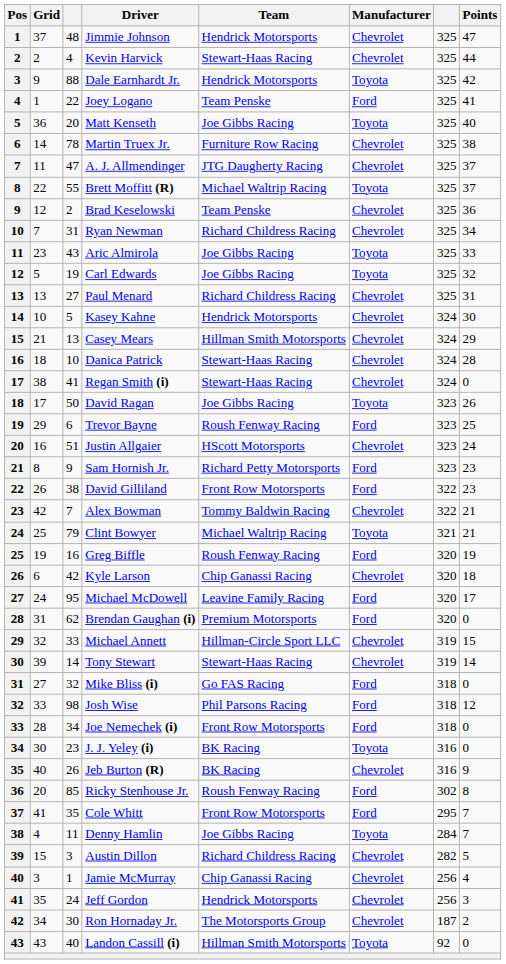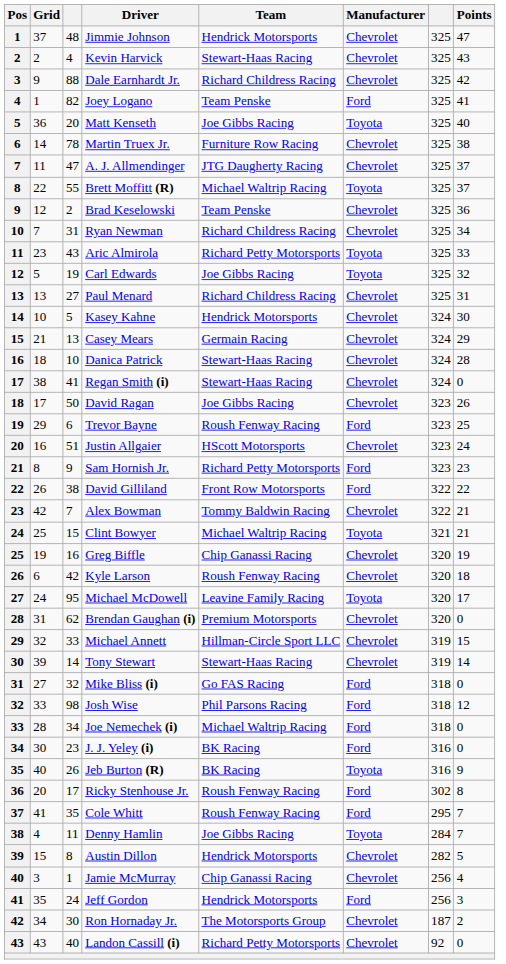 <table class="wikitable" style="font-size:95%">
 <tr>
 <th>Pos</th>
 <th>Grid</th>
 <th></th>
 <th>Driver</th>
 <th>Team</th>
 <th>Manufacturer</th>
 <th></th>
 <th>Points</th>
 </tr>
 <tr>
 <th>1</th>
 <td>37</td>
 <td>48</td>
 <td><a href='#'>Jimmie Johnson</a></td>
 <td><a href='#'>Hendrick Motorsports</a></td>
 <td><a href='#'>Chevrolet</a></td>
 <td>325</td>
 <td>47</td>
 </tr>
 <tr>
 <th>2</th>
 <td>2</td>
 <td>4</td>
 <td><a href='#'>Kevin Harvick</a></td>
 <td><a href='#'>Stewart-Haas Racing</a></td>
 <td><a href='#'>Chevrolet</a></td>
 <td>325</td>
-<td>44</td>
+<td>43</td>
 </tr>
 <tr>
 <th>3</th>
 <td>9</td>
 <td>88</td>
 <td><a href='#'>Dale Earnhardt Jr.</a></td>
-<td><a href='#'>Hendrick Motorsports</a></td>
-<td><a href='#'>Toyota</a></td>
+<td><a href='#'>Richard Childress Racing</a></td>
+<td><a href='#'>Chevrolet</a></td>
 <td>325</td>
 <td>42</td>
 </tr>
 <tr>
 <th>4</th>
 <td>1</td>
-<td>22</td>
+<td>82</td>
 <td><a href='#'>Joey Logano</a></td>
 <td><a href='#'>Team Penske</a></td>
 <td><a href='#'>Ford</a></td>
 <td>325</td>
 <td>41</td>
 </tr>
 <tr>
 <th>5</th>
 <td>36</td>
 <td>20</td>
 <td><a href='#'>Matt Kenseth</a></td>
 <td><a href='#'>Joe Gibbs Racing</a></td>
 <td><a href='#'>Toyota</a></td>
 <td>325</td>
 <td>40</td>
 </tr>
 <tr>
 <th>6</th>
 <td>14</td>
 <td>78</td>
 <td><a href='#'>Martin Truex Jr.</a></td>
 <td><a href='#'>Furniture Row Racing</a></td>
 <td><a href='#'>Chevrolet</a></td>
 <td>325</td>
 <td>38</td>
 </tr>
 <tr>
 <th>7</th>
 <td>11</td>
 <td>47</td>
 <td><a href='#'>A. J. Allmendinger</a></td>
 <td><a href='#'>JTG Daugherty Racing</a></td>
 <td><a href='#'>Chevrolet</a></td>
 <td>325</td>
 <td>37</td>
 </tr>
 <tr>
 <th>8</th>
 <td>22</td>
 <td>55</td>
 <td><a href='#'>Brett Moffitt</a> <strong>(R)</strong></td>
 <td><a href='#'>Michael Waltrip Racing</a></td>
 <td><a href='#'>Toyota</a></td>
 <td>325</td>
 <td>37</td>
 </tr>
 <tr>
 <th>9</th>
 <td>12</td>
 <td>2</td>
 <td><a href='#'>Brad Keselowski</a></td>
 <td><a href='#'>Team Penske</a></td>
 <td><a href='#'>Chevrolet</a></td>
 <td>325</td>
 <td>36</td>
 </tr>
 <tr>
 <th>10</th>
 <td>7</td>
 <td>31</td>
 <td><a href='#'>Ryan Newman</a></td>
 <td><a href='#'>Richard Childress Racing</a></td>
 <td><a href='#'>Chevrolet</a></td>
 <td>325</td>
 <td>34</td>
 </tr>
 <tr>
 <th>11</th>
 <td>23</td>
 <td>43</td>
 <td><a href='#'>Aric Almirola</a></td>
-<td><a href='#'>Joe Gibbs Racing</a></td>
+<td><a href='#'>Richard Petty Motorsports</a></td>
 <td><a href='#'>Toyota</a></td>
 <td>325</td>
 <td>33</td>
 </tr>
 <tr>
 <th>12</th>
 <td>5</td>
 <td>19</td>
 <td><a href='#'>Carl Edwards</a></td>
 <td><a href='#'>Joe Gibbs Racing</a></td>
 <td><a href='#'>Toyota</a></td>
 <td>325</td>
 <td>32</td>
 </tr>
 <tr>
 <th>13</th>
 <td>13</td>
 <td>27</td>
 <td><a href='#'>Paul Menard</a></td>
 <td><a href='#'>Richard Childress Racing</a></td>
 <td><a href='#'>Chevrolet</a></td>
 <td>325</td>
 <td>31</td>
 </tr>
 <tr>
 <th>14</th>
 <td>10</td>
 <td>5</td>
 <td><a href='#'>Kasey Kahne</a></td>
 <td><a href='#'>Hendrick Motorsports</a></td>
 <td><a href='#'>Chevrolet</a></td>
 <td>324</td>
 <td>30</td>
 </tr>
 <tr>
 <th>15</th>
 <td>21</td>
 <td>13</td>
 <td><a href='#'>Casey Mears</a></td>
-<td><a href='#'>Hillman Smith Motorsports</a></td>
+<td><a href='#'>Germain Racing</a></td>
 <td><a href='#'>Chevrolet</a></td>
 <td>324</td>
 <td>29</td>
 </tr>
 <tr>
 <th>16</th>
 <td>18</td>
 <td>10</td>
 <td><a href='#'>Danica Patrick</a></td>
 <td><a href='#'>Stewart-Haas Racing</a></td>
 <td><a href='#'>Chevrolet</a></td>
 <td>324</td>
 <td>28</td>
 </tr>
 <tr>
 <th>17</th>
 <td>38</td>
 <td>41</td>
 <td><a href='#'>Regan Smith</a> <strong>(i)</strong></td>
 <td><a href='#'>Stewart-Haas Racing</a></td>
 <td><a href='#'>Chevrolet</a></td>
 <td>324</td>
 <td>0</td>
 </tr>
 <tr>
 <th>18</th>
 <td>17</td>
 <td>50</td>
 <td><a href='#'>David Ragan</a></td>
 <td><a href='#'>Joe Gibbs Racing</a></td>
-<td><a href='#'>Toyota</a></td>
+<td><a href='#'>Chevrolet</a></td>
 <td>323</td>
 <td>26</td>
 </tr>
 <tr>
 <th>19</th>
 <td>29</td>
 <td>6</td>
 <td><a href='#'>Trevor Bayne</a></td>
 <td><a href='#'>Roush Fenway Racing</a></td>
 <td><a href='#'>Ford</a></td>
 <td>323</td>
 <td>25</td>
 </tr>
 <tr>
 <th>20</th>
 <td>16</td>
 <td>51</td>
 <td><a href='#'>Justin Allgaier</a></td>
 <td><a href='#'>HScott Motorsports</a></td>
 <td><a href='#'>Chevrolet</a></td>
 <td>323</td>
 <td>24</td>
 </tr>
 <tr>
 <th>21</th>
 <td>8</td>
 <td>9</td>
 <td><a href='#'>Sam Hornish Jr.</a></td>
 <td><a href='#'>Richard Petty Motorsports</a></td>
 <td><a href='#'>Ford</a></td>
 <td>323</td>
 <td>23</td>
 </tr>
 <tr>
 <th>22</th>
 <td>26</td>
 <td>38</td>
 <td><a href='#'>David Gilliland</a></td>
 <td><a href='#'>Front Row Motorsports</a></td>
 <td><a href='#'>Ford</a></td>
 <td>322</td>
-<td>23</td>
+<td>22</td>
 </tr>
 <tr>
 <th>23</th>
 <td>42</td>
 <td>7</td>
 <td><a href='#'>Alex Bowman</a></td>
 <td><a href='#'>Tommy Baldwin Racing</a></td>
 <td><a href='#'>Chevrolet</a></td>
 <td>322</td>
 <td>21</td>
 </tr>
 <tr>
 <th>24</th>
 <td>25</td>
-<td>79</td>
+<td>15</td>
 <td><a href='#'>Clint Bowyer</a></td>
 <td><a href='#'>Michael Waltrip Racing</a></td>
 <td><a href='#'>Toyota</a></td>
 <td>321</td>
 <td>21</td>
 </tr>
 <tr>
 <th>25</th>
 <td>19</td>
 <td>16</td>
 <td><a href='#'>Greg Biffle</a></td>
-<td><a href='#'>Roush Fenway Racing</a></td>
-<td><a href='#'>Ford</a></td>
+<td><a href='#'>Chip Ganassi Racing</a></td>
+<td><a href='#'>Chevrolet</a></td>
 <td>320</td>
 <td>19</td>
 </tr>
 <tr>
 <th>26</th>
 <td>6</td>
 <td>42</td>
 <td><a href='#'>Kyle Larson</a></td>
-<td><a href='#'>Chip Ganassi Racing</a></td>
+<td><a href='#'>Roush Fenway Racing</a></td>
 <td><a href='#'>Chevrolet</a></td>
 <td>320</td>
 <td>18</td>
 </tr>
 <tr>
 <th>27</th>
 <td>24</td>
 <td>95</td>
 <td><a href='#'>Michael McDowell</a></td>
 <td><a href='#'>Leavine Family Racing</a></td>
-<td><a href='#'>Ford</a></td>
+<td><a href='#'>Toyota</a></td>
 <td>320</td>
 <td>17</td>
 </tr>
 <tr>
 <th>28</th>
 <td>31</td>
 <td>62</td>
 <td><a href='#'>Brendan Gaughan</a> <strong>(i)</strong></td>
 <td><a href='#'>Premium Motorsports</a></td>
-<td><a href='#'>Ford</a></td>
+<td><a href='#'>Chevrolet</a></td>
 <td>320</td>
 <td>0</td>
 </tr>
 <tr>
 <th>29</th>
 <td>32</td>
 <td>33</td>
 <td><a href='#'>Michael Annett</a></td>
 <td><a href='#'>Hillman-Circle Sport LLC</a></td>
 <td><a href='#'>Chevrolet</a></td>
 <td>319</td>
 <td>15</td>
 </tr>
 <tr>
 <th>30</th>
 <td>39</td>
 <td>14</td>
 <td><a href='#'>Tony Stewart</a></td>
 <td><a href='#'>Stewart-Haas Racing</a></td>
 <td><a href='#'>Chevrolet</a></td>
 <td>319</td>
 <td>14</td>
 </tr>
 <tr>
 <th>31</th>
 <td>27</td>
 <td>32</td>
 <td><a href='#'>Mike Bliss</a> <strong>(i)</strong></td>
 <td><a href='#'>Go FAS Racing</a></td>
 <td><a href='#'>Ford</a></td>
 <td>318</td>
 <td>0</td>
 </tr>
 <tr>
 <th>32</th>
 <td>33</td>
 <td>98</td>
 <td><a href='#'>Josh Wise</a></td>
 <td><a href='#'>Phil Parsons Racing</a></td>
 <td><a href='#'>Ford</a></td>
 <td>318</td>
 <td>12</td>
 </tr>
 <tr>
 <th>33</th>
 <td>28</td>
 <td>34</td>
 <td><a href='#'>Joe Nemechek</a> <strong>(i)</strong></td>
-<td><a href='#'>Front Row Motorsports</a></td>
+<td><a href='#'>Michael Waltrip Racing</a></td>
 <td><a href='#'>Ford</a></td>
 <td>318</td>
 <td>0</td>
 </tr>
 <tr>
 <th>34</th>
 <td>30</td>
 <td>23</td>
 <td><a href='#'>J. J. Yeley</a> <strong>(i)</strong></td>
 <td><a href='#'>BK Racing</a></td>
-<td><a href='#'>Toyota</a></td>
+<td><a href='#'>Ford</a></td>
 <td>316</td>
 <td>0</td>
 </tr>
 <tr>
 <th>35</th>
 <td>40</td>
 <td>26</td>
 <td><a href='#'>Jeb Burton</a> <strong>(R)</strong></td>
 <td><a href='#'>BK Racing</a></td>
-<td><a href='#'>Chevrolet</a></td>
+<td><a href='#'>Toyota</a></td>
 <td>316</td>
 <td>9</td>
 </tr>
 <tr>
 <th>36</th>
 <td>20</td>
-<td>85</td>
+<td>17</td>
 <td><a href='#'>Ricky Stenhouse Jr.</a></td>
 <td><a href='#'>Roush Fenway Racing</a></td>
 <td><a href='#'>Ford</a></td>
 <td>302</td>
 <td>8</td>
 </tr>
 <tr>
 <th>37</th>
 <td>41</td>
 <td>35</td>
 <td><a href='#'>Cole Whitt</a></td>
-<td><a href='#'>Front Row Motorsports</a></td>
+<td><a href='#'>Roush Fenway Racing</a></td>
 <td><a href='#'>Ford</a></td>
 <td>295</td>
 <td>7</td>
 </tr>
 <tr>
 <th>38</th>
 <td>4</td>
 <td>11</td>
 <td><a href='#'>Denny Hamlin</a></td>
 <td><a href='#'>Joe Gibbs Racing</a></td>
 <td><a href='#'>Toyota</a></td>
 <td>284</td>
 <td>7</td>
 </tr>
 <tr>
 <th>39</th>
 <td>15</td>
-<td>3</td>
+<td>8</td>
 <td><a href='#'>Austin Dillon</a></td>
-<td><a href='#'>Richard Childress Racing</a></td>
+<td><a href='#'>Hendrick Motorsports</a></td>
 <td><a href='#'>Chevrolet</a></td>
 <td>282</td>
 <td>5</td>
 </tr>
 <tr>
 <th>40</th>
 <td>3</td>
 <td>1</td>
 <td><a href='#'>Jamie McMurray</a></td>
 <td><a href='#'>Chip Ganassi Racing</a></td>
 <td><a href='#'>Chevrolet</a></td>
 <td>256</td>
 <td>4</td>
 </tr>
 <tr>
 <th>41</th>
 <td>35</td>
 <td>24</td>
 <td><a href='#'>Jeff Gordon</a></td>
 <td><a href='#'>Hendrick Motorsports</a></td>
-<td><a href='#'>Chevrolet</a></td>
+<td><a href='#'>Ford</a></td>
 <td>256</td>
 <td>3</td>
 </tr>
 <tr>
 <th>42</th>
 <td>34</td>
 <td>30</td>
 <td><a href='#'>Ron Hornaday Jr.</a></td>
 <td><a href='#'>The Motorsports Group</a></td>
 <td><a href='#'>Chevrolet</a></td>
 <td>187</td>
 <td>2</td>
 </tr>
 <tr>
 <th>43</th>
 <td>43</td>
 <td>40</td>
 <td><a href='#'>Landon Cassill</a> <strong>(i)</strong></td>
-<td><a href='#'>Hillman Smith Motorsports</a></td>
-<td><a href='#'>Toyota</a></td>
+<td><a href='#'>Richard Petty Motorsports</a></td>
+<td><a href='#'>Chevrolet</a></td>
 <td>92</td>
 <td>0</td>
 </tr>
 <tr>
 <th colspan="8"></th>
 </tr>
 </table>
